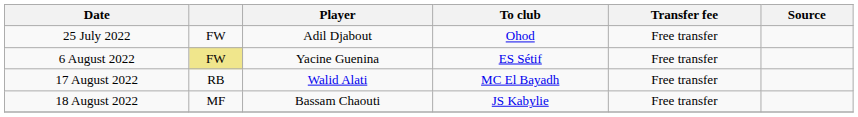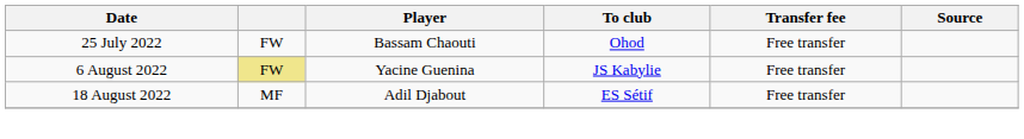 <table class="wikitable sortable" style="width:70%; text-align:center; font-size:85%; text-align:centre;">
 <tr>
 <th>Date</th>
 <th></th>
 <th>Player</th>
 <th>To club</th>
 <th>Transfer fee</th>
 <th>Source</th>
 </tr>
 <tr>
 <td>25 July 2022</td>
 <td>FW</td>
-<td> Adil Djabout</td>
+<td> Bassam Chaouti</td>
 <td> <a href='#'>Ohod</a></td>
 <td>Free transfer</td>
 <td></td>
 </tr>
 <tr>
 <td>6 August 2022</td>
 <td style="background: khaki;">FW</td>
 <td> Yacine Guenina</td>
-<td><a href='#'>ES Sétif</a></td>
-<td>Free transfer</td>
-<td></td>
-</tr>
-<tr>
-<td>17 August 2022</td>
-<td>RB</td>
-<td> <a href='#'>Walid Alati</a></td>
-<td><a href='#'>MC El Bayadh</a></td>
+<td><a href='#'>JS Kabylie</a></td>
 <td>Free transfer</td>
 <td></td>
 </tr>
 <tr>
 <td>18 August 2022</td>
 <td>MF</td>
-<td> Bassam Chaouti</td>
-<td><a href='#'>JS Kabylie</a></td>
+<td> Adil Djabout</td>
+<td><a href='#'>ES Sétif</a></td>
 <td>Free transfer</td>
 <td></td>
 </tr>
 <tr>
 </tr>
 </table>
